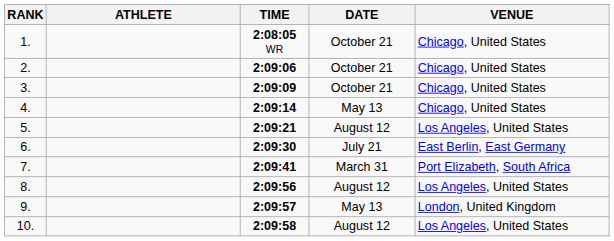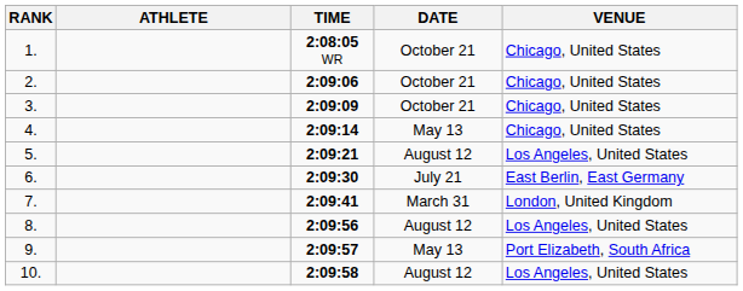 <table class="wikitable" style="border-collapse: collapse; font-size: 90%;">
 <tr>
 <th>RANK</th>
 <th align="center" style="width: 15em">ATHLETE</th>
 <th align="center" style="width: 5em">TIME</th>
 <th align="center" style="width: 8em">DATE</th>
 <th align="center" style="width: 15em">VENUE</th>
 </tr>
 <tr>
 <td align="center">1.</td>
 <td></td>
 <td align="center"><strong>2:08:05</strong> <small>WR</small></td>
 <td align="center">October 21</td>
 <td><a href='#'>Chicago</a>, United States</td>
 </tr>
 <tr>
 <td align="center">2.</td>
 <td></td>
 <td align="center"><strong>2:09:06</strong></td>
 <td align="center">October 21</td>
 <td><a href='#'>Chicago</a>, United States</td>
 </tr>
 <tr>
 <td align="center">3.</td>
 <td></td>
 <td align="center"><strong>2:09:09</strong></td>
 <td align="center">October 21</td>
 <td><a href='#'>Chicago</a>, United States</td>
 </tr>
 <tr>
 <td align="center">4.</td>
 <td></td>
 <td align="center"><strong>2:09:14</strong></td>
 <td align="center">May 13</td>
 <td><a href='#'>Chicago</a>, United States</td>
 </tr>
 <tr>
 <td align="center">5.</td>
 <td></td>
 <td align="center"><strong>2:09:21</strong></td>
 <td align="center">August 12</td>
 <td><a href='#'>Los Angeles</a>, United States</td>
 </tr>
 <tr>
 <td align="center">6.</td>
 <td></td>
 <td align="center"><strong>2:09:30</strong></td>
 <td align="center">July 21</td>
 <td><a href='#'>East Berlin</a>, <a href='#'>East Germany</a></td>
 </tr>
 <tr>
 <td align="center">7.</td>
 <td></td>
 <td align="center"><strong>2:09:41</strong></td>
 <td align="center">March 31</td>
-<td><a href='#'>Port Elizabeth</a>, <a href='#'>South Africa</a></td>
+<td><a href='#'>London</a>, United Kingdom</td>
 </tr>
 <tr>
 <td align="center">8.</td>
 <td></td>
 <td align="center"><strong>2:09:56</strong></td>
 <td align="center">August 12</td>
 <td><a href='#'>Los Angeles</a>, United States</td>
 </tr>
 <tr>
 <td align="center">9.</td>
 <td></td>
 <td align="center"><strong>2:09:57</strong></td>
 <td align="center">May 13</td>
-<td><a href='#'>London</a>, United Kingdom</td>
+<td><a href='#'>Port Elizabeth</a>, <a href='#'>South Africa</a></td>
 </tr>
 <tr>
 <td align="center">10.</td>
 <td></td>
 <td align="center"><strong>2:09:58</strong></td>
 <td align="center">August 12</td>
 <td><a href='#'>Los Angeles</a>, United States</td>
 </tr>
 </table>
